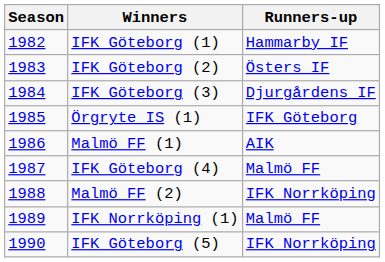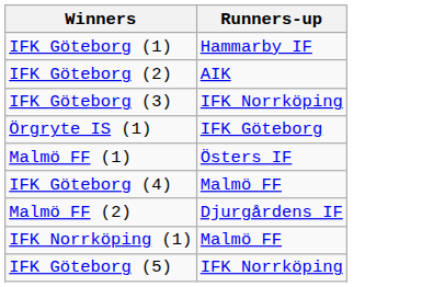 <table class="wikitable">
 <tr>
-<th>Season</th>
 <th>Winners</th>
 <th>Runners-up</th>
 </tr>
 <tr>
-<td><a href='#'>1982</a></td>
 <td><a href='#'>IFK Göteborg</a> (1)</td>
 <td><a href='#'>Hammarby IF</a></td>
 </tr>
 <tr>
-<td><a href='#'>1983</a></td>
 <td><a href='#'>IFK Göteborg</a> (2)</td>
-<td><a href='#'>Östers IF</a></td>
+<td><a href='#'>AIK</a></td>
 </tr>
 <tr>
-<td><a href='#'>1984</a></td>
 <td><a href='#'>IFK Göteborg</a> (3)</td>
-<td><a href='#'>Djurgårdens IF</a></td>
+<td><a href='#'>IFK Norrköping</a></td>
 </tr>
 <tr>
-<td><a href='#'>1985</a></td>
 <td><a href='#'>Örgryte IS</a> (1)</td>
 <td><a href='#'>IFK Göteborg</a></td>
 </tr>
 <tr>
-<td><a href='#'>1986</a></td>
 <td><a href='#'>Malmö FF</a> (1)</td>
-<td><a href='#'>AIK</a></td>
+<td><a href='#'>Östers IF</a></td>
 </tr>
 <tr>
-<td><a href='#'>1987</a></td>
 <td><a href='#'>IFK Göteborg</a> (4)</td>
 <td><a href='#'>Malmö FF</a></td>
 </tr>
 <tr>
-<td><a href='#'>1988</a></td>
 <td><a href='#'>Malmö FF</a> (2)</td>
-<td><a href='#'>IFK Norrköping</a></td>
+<td><a href='#'>Djurgårdens IF</a></td>
 </tr>
 <tr>
-<td><a href='#'>1989</a></td>
 <td><a href='#'>IFK Norrköping</a> (1)</td>
 <td><a href='#'>Malmö FF</a></td>
 </tr>
 <tr>
-<td><a href='#'>1990</a></td>
 <td><a href='#'>IFK Göteborg</a> (5)</td>
 <td><a href='#'>IFK Norrköping</a></td>
 </tr>
 </table>
